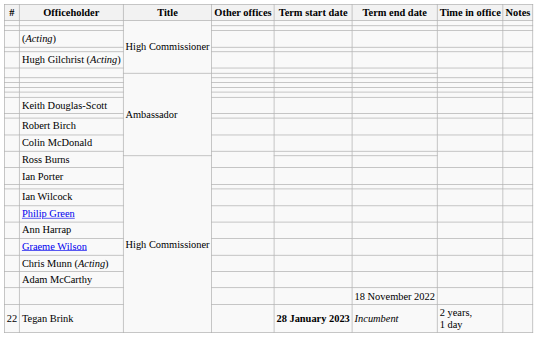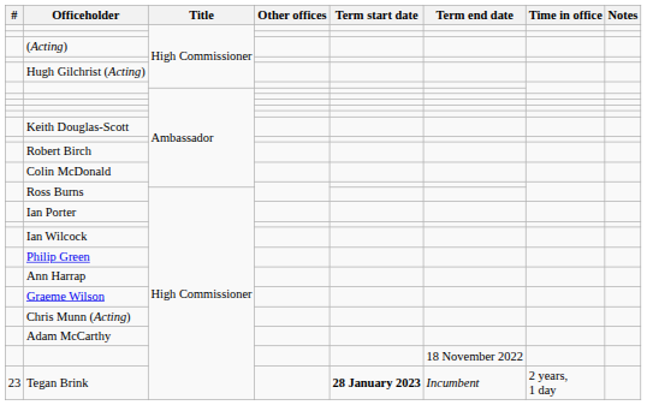 <table class='wikitable sortable'>
 <tr>
 <th>#</th>
 <th>Officeholder</th>
 <th>Title</th>
 <th>Other offices</th>
 <th>Term start date</th>
 <th>Term end date</th>
 <th>Time in office</th>
 <th>Notes</th>
 </tr>
 <tr>
 <td align=center></td>
 <td></td>
 <td rowspan=6>High Commissioner</td>
 <td></td>
 <td align=center></td>
 <td align=center></td>
 <td align=right></td>
 <td></td>
 </tr>
 <tr>
 <td align=center></td>
 <td></td>
 <td></td>
 <td align=center></td>
 <td align=center></td>
 <td align=right></td>
 <td></td>
 </tr>
 <tr>
 <td align=center></td>
 <td> (<em>Acting</em>)</td>
 <td></td>
 <td align=center></td>
 <td align=center></td>
 <td align=right></td>
 <td></td>
 </tr>
 <tr>
 <td align=center></td>
 <td></td>
 <td></td>
 <td align=center></td>
 <td align=center></td>
 <td align=right></td>
 <td></td>
 </tr>
 <tr>
 <td align=center></td>
 <td>Hugh Gilchrist (<em>Acting</em>)</td>
 <td></td>
 <td align=center></td>
 <td align=center></td>
 <td align=right></td>
 <td></td>
 </tr>
 <tr>
 <td rowspan=2 align=center></td>
 <td rowspan=2></td>
 <td></td>
 <td align=center></td>
 <td align=center></td>
 <td rowspan=2 align=right></td>
 <td rowspan=2></td>
 </tr>
 <tr>
 <td rowspan=10>Ambassador</td>
 <td></td>
 <td align=center></td>
 <td align=center></td>
 </tr>
 <tr>
 <td align=center></td>
 <td></td>
 <td></td>
 <td align=center></td>
 <td align=center></td>
 <td align=right></td>
 <td></td>
 </tr>
 <tr>
 <td align=center></td>
 <td></td>
 <td></td>
 <td align=center></td>
 <td align=center></td>
 <td align=right></td>
 <td></td>
 </tr>
 <tr>
 <td align=center></td>
 <td></td>
 <td></td>
 <td align=center></td>
 <td align=center></td>
 <td align=right></td>
 <td></td>
 </tr>
 <tr>
 <td align=center></td>
 <td></td>
 <td></td>
 <td align=center></td>
 <td align=center></td>
 <td align=right></td>
 <td></td>
 </tr>
 <tr>
 <td align=center></td>
 <td>Keith Douglas-Scott</td>
 <td></td>
 <td align=center></td>
 <td align=center></td>
 <td align=right></td>
 <td></td>
 </tr>
 <tr>
 <td align=center></td>
 <td></td>
 <td></td>
 <td align=center></td>
 <td align=center></td>
 <td align=right></td>
 <td></td>
 </tr>
 <tr>
 <td align=center></td>
 <td>Robert Birch</td>
 <td></td>
 <td align=center></td>
 <td align=center></td>
 <td align=right></td>
 <td></td>
 </tr>
 <tr>
 <td align=center></td>
 <td>Colin McDonald</td>
 <td></td>
 <td align=center></td>
 <td align=center></td>
 <td align=right></td>
 <td></td>
 </tr>
 <tr>
 <td rowspan=2 align=center></td>
 <td rowspan=2>Ross Burns</td>
 <td rowspan=2></td>
 <td align=center></td>
 <td align=center></td>
 <td rowspan=2 align=right></td>
 <td rowspan=2></td>
 </tr>
 <tr>
 <td rowspan="11">High Commissioner</td>
 <td align=center></td>
 <td align=center></td>
 </tr>
 <tr>
 <td align=center></td>
 <td>Ian Porter</td>
 <td></td>
 <td align=center></td>
 <td align=center></td>
 <td align=right></td>
 <td></td>
 </tr>
 <tr>
 <td align=center></td>
 <td></td>
 <td></td>
 <td align=center></td>
 <td align=center></td>
 <td align=right></td>
 <td></td>
 </tr>
 <tr>
 <td align=center></td>
 <td>Ian Wilcock</td>
 <td></td>
 <td align=center></td>
 <td align=center></td>
 <td align=right></td>
 <td></td>
 </tr>
 <tr>
 <td align=center></td>
 <td><a href='#'>Philip Green</a></td>
 <td></td>
 <td align=center></td>
 <td align=center></td>
 <td align=right></td>
 <td></td>
 </tr>
 <tr>
 <td align=center></td>
 <td>Ann Harrap</td>
 <td></td>
 <td align=center></td>
 <td align=center></td>
 <td align=right></td>
 <td></td>
 </tr>
 <tr>
 <td align=center></td>
 <td><a href='#'>Graeme Wilson</a></td>
 <td></td>
 <td align=center></td>
 <td align=center></td>
 <td align=right></td>
 <td></td>
 </tr>
 <tr>
 <td align=center></td>
 <td>Chris Munn (<em>Acting</em>)</td>
 <td></td>
 <td align=center></td>
 <td align=center></td>
 <td align=right></td>
 <td></td>
 </tr>
 <tr>
 <td align=center></td>
 <td>Adam McCarthy</td>
 <td></td>
 <td align=center></td>
 <td align=center></td>
 <td align=right></td>
 <td></td>
 </tr>
 <tr>
 <td align=center></td>
 <td></td>
 <td></td>
 <td align=center></td>
 <td align=center>18 November 2022</td>
 <td align=right></td>
 <td></td>
 </tr>
 <tr>
-<td>22</td>
+<td>23</td>
 <td>Tegan Brink</td>
 <td></td>
 <td><strong>28 January 2023</strong></td>
 <td><em>Incumbent</em></td>
 <td>2 years,<br>1 day</td>
 <td></td>
 </tr>
 </table>
